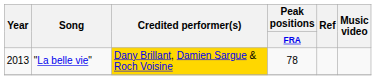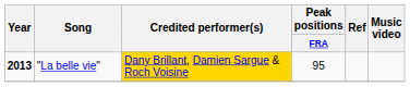 <table class="wikitable">
 <tr>
 <th align="center" rowspan="2" width="10">Year</th>
 <th align="center" rowspan="2" width="120">Song</th>
 <th align="center" rowspan="2" width="240">Credited performer(s)</th>
 <th align="center" colspan="1" width="30">Peak positions</th>
 <th align="center" rowspan="2" width="20">Ref</th>
 <th align="center" rowspan="2" width="20">Music<br>video</th>
 </tr>
 <tr>
 <th width="20"><small><a href='#'>FRA</a><br></small></th>
 </tr>
 <tr>
-<td align="center" rowspan="1">2013</td>
+<td align="center" rowspan="1"><strong>2013</strong></td>
 <td>"<a href='#'>La belle vie</a>"</td>
 <td style="background: gold;"><a href='#'>Dany Brillant</a>, <a href='#'>Damien Sargue</a> & <a href='#'>Roch Voisine</a></td>
-<td align="center">78</td>
+<td align="center">95</td>
 <td align="center"><small></small></td>
 <td align="center"><small></small></td>
 </tr>
 <tr>
 </tr>
 </table>
